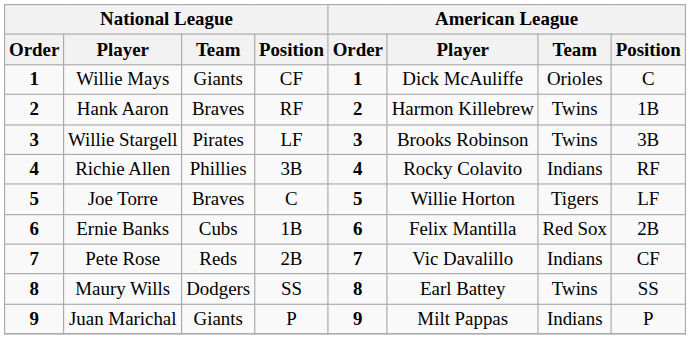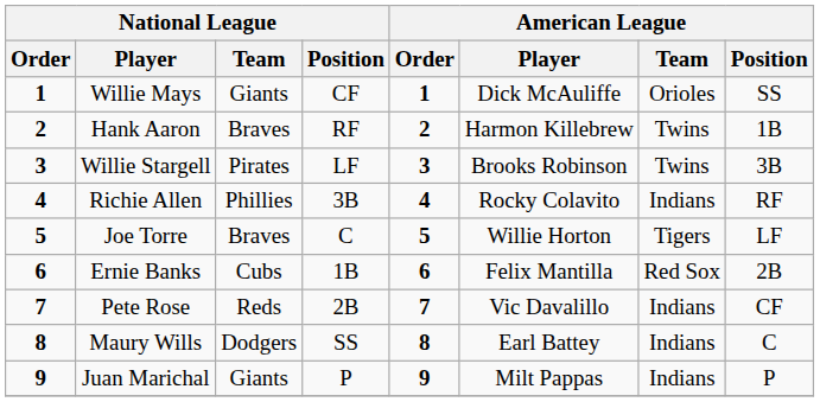 <table class="wikitable" style="font-size: 100%; text-align:center;">
 <tr>
 <th colspan="4">National League</th>
 <th colspan="4">American League</th>
 </tr>
 <tr>
 <th>Order</th>
 <th>Player</th>
 <th>Team</th>
 <th>Position</th>
 <th>Order</th>
 <th>Player</th>
 <th>Team</th>
 <th>Position</th>
 </tr>
 <tr>
 <td><strong>1</strong></td>
 <td>Willie Mays</td>
 <td>Giants</td>
 <td>CF</td>
 <td><strong>1</strong></td>
 <td>Dick McAuliffe</td>
 <td>Orioles</td>
-<td>C</td>
+<td>SS</td>
 </tr>
 <tr>
 <td><strong>2</strong></td>
 <td>Hank Aaron</td>
 <td>Braves</td>
 <td>RF</td>
 <td><strong>2</strong></td>
 <td>Harmon Killebrew</td>
 <td>Twins</td>
 <td>1B</td>
 </tr>
 <tr>
 <td><strong>3</strong></td>
 <td>Willie Stargell</td>
 <td>Pirates</td>
 <td>LF</td>
 <td><strong>3</strong></td>
 <td>Brooks Robinson</td>
 <td>Twins</td>
 <td>3B</td>
 </tr>
 <tr>
 <td><strong>4</strong></td>
 <td>Richie Allen</td>
 <td>Phillies</td>
 <td>3B</td>
 <td><strong>4</strong></td>
 <td>Rocky Colavito</td>
 <td>Indians</td>
 <td>RF</td>
 </tr>
 <tr>
 <td><strong>5</strong></td>
 <td>Joe Torre</td>
 <td>Braves</td>
 <td>C</td>
 <td><strong>5</strong></td>
 <td>Willie Horton</td>
 <td>Tigers</td>
 <td>LF</td>
 </tr>
 <tr>
 <td><strong>6</strong></td>
 <td>Ernie Banks</td>
 <td>Cubs</td>
 <td>1B</td>
 <td><strong>6</strong></td>
 <td>Felix Mantilla</td>
 <td>Red Sox</td>
 <td>2B</td>
 </tr>
 <tr>
 <td><strong>7</strong></td>
 <td>Pete Rose</td>
 <td>Reds</td>
 <td>2B</td>
 <td><strong>7</strong></td>
 <td>Vic Davalillo</td>
 <td>Indians</td>
 <td>CF</td>
 </tr>
 <tr>
 <td><strong>8</strong></td>
 <td>Maury Wills</td>
 <td>Dodgers</td>
 <td>SS</td>
 <td><strong>8</strong></td>
 <td>Earl Battey</td>
-<td>Twins</td>
-<td>SS</td>
+<td>Indians</td>
+<td>C</td>
 </tr>
 <tr>
 <td><strong>9</strong></td>
 <td>Juan Marichal</td>
 <td>Giants</td>
 <td>P</td>
 <td><strong>9</strong></td>
 <td>Milt Pappas</td>
 <td>Indians</td>
 <td>P</td>
 </tr>
 <tr>
 </tr>
 </table>
